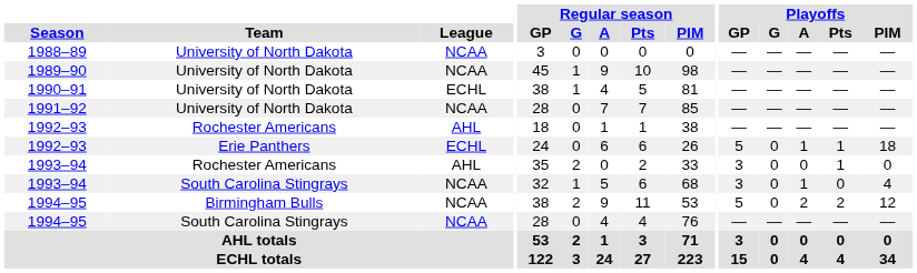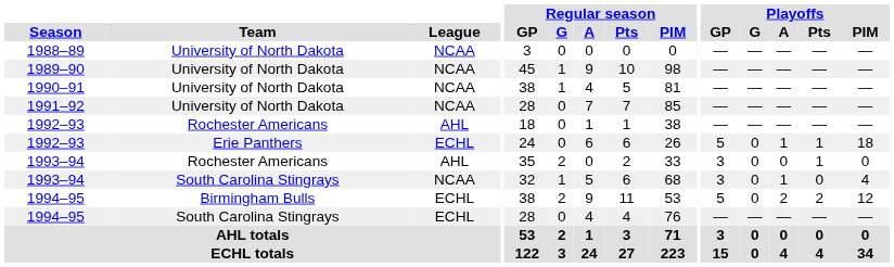 <table border="0" cellpadding="1" cellspacing="0" style="text-align:center; width:60em">
 <tr bgcolor="#e0e0e0">
 <th colspan="3" bgcolor="#ffffff"></th>
 <th rowspan="99" bgcolor="#ffffff"></th>
 <th colspan="5"><a href='#'>Regular season</a></th>
 <th rowspan="99" bgcolor="#ffffff"></th>
 <th colspan="5"><a href='#'>Playoffs</a></th>
 </tr>
 <tr bgcolor="#e0e0e0">
 <th><a href='#'>Season</a></th>
 <th>Team</th>
 <th>League</th>
 <th>GP</th>
 <th><a href='#'>G</a></th>
 <th><a href='#'>A</a></th>
 <th><a href='#'>Pts</a></th>
 <th><a href='#'>PIM</a></th>
 <th>GP</th>
 <th>G</th>
 <th>A</th>
 <th>Pts</th>
 <th>PIM</th>
 </tr>
 <tr>
 <td><a href='#'>1988–89</a></td>
 <td><a href='#'>University of North Dakota</a></td>
 <td><a href='#'>NCAA</a></td>
 <td>3</td>
 <td>0</td>
 <td>0</td>
 <td>0</td>
 <td>0</td>
 <td>—</td>
 <td>—</td>
 <td>—</td>
 <td>—</td>
 <td>—</td>
 </tr>
 <tr bgcolor="#f0f0f0">
 <td><a href='#'>1989–90</a></td>
 <td>University of North Dakota</td>
 <td>NCAA</td>
 <td>45</td>
 <td>1</td>
 <td>9</td>
 <td>10</td>
 <td>98</td>
 <td>—</td>
 <td>—</td>
 <td>—</td>
 <td>—</td>
 <td>—</td>
 </tr>
 <tr>
 <td><a href='#'>1990–91</a></td>
 <td>University of North Dakota</td>
-<td>ECHL</td>
+<td>NCAA</td>
 <td>38</td>
 <td>1</td>
 <td>4</td>
 <td>5</td>
 <td>81</td>
 <td>—</td>
 <td>—</td>
 <td>—</td>
 <td>—</td>
 <td>—</td>
 </tr>
 <tr bgcolor="#f0f0f0">
 <td><a href='#'>1991–92</a></td>
 <td>University of North Dakota</td>
 <td>NCAA</td>
 <td>28</td>
 <td>0</td>
 <td>7</td>
 <td>7</td>
 <td>85</td>
 <td>—</td>
 <td>—</td>
 <td>—</td>
 <td>—</td>
 <td>—</td>
 </tr>
 <tr>
 <td><a href='#'>1992–93</a></td>
 <td><a href='#'>Rochester Americans</a></td>
 <td><a href='#'>AHL</a></td>
 <td>18</td>
 <td>0</td>
 <td>1</td>
 <td>1</td>
 <td>38</td>
 <td>—</td>
 <td>—</td>
 <td>—</td>
 <td>—</td>
 <td>—</td>
 </tr>
 <tr bgcolor="#f0f0f0">
 <td><a href='#'>1992–93</a></td>
 <td><a href='#'>Erie Panthers</a></td>
 <td><a href='#'>ECHL</a></td>
 <td>24</td>
 <td>0</td>
 <td>6</td>
 <td>6</td>
 <td>26</td>
 <td>5</td>
 <td>0</td>
 <td>1</td>
 <td>1</td>
 <td>18</td>
 </tr>
 <tr>
 <td><a href='#'>1993–94</a></td>
 <td>Rochester Americans</td>
 <td>AHL</td>
 <td>35</td>
 <td>2</td>
 <td>0</td>
 <td>2</td>
 <td>33</td>
 <td>3</td>
 <td>0</td>
 <td>0</td>
 <td>1</td>
 <td>0</td>
 </tr>
 <tr bgcolor="#f0f0f0">
 <td><a href='#'>1993–94</a></td>
 <td><a href='#'>South Carolina Stingrays</a></td>
 <td>NCAA</td>
 <td>32</td>
 <td>1</td>
 <td>5</td>
 <td>6</td>
 <td>68</td>
 <td>3</td>
 <td>0</td>
 <td>1</td>
 <td>0</td>
 <td>4</td>
 </tr>
 <tr>
 <td><a href='#'>1994–95</a></td>
 <td><a href='#'>Birmingham Bulls</a></td>
-<td>NCAA</td>
+<td>ECHL</td>
 <td>38</td>
 <td>2</td>
 <td>9</td>
 <td>11</td>
 <td>53</td>
 <td>5</td>
 <td>0</td>
 <td>2</td>
 <td>2</td>
 <td>12</td>
 </tr>
 <tr bgcolor="#f0f0f0">
 <td><a href='#'>1994–95</a></td>
 <td>South Carolina Stingrays</td>
-<td><a href='#'>NCAA</a></td>
+<td>ECHL</td>
 <td>28</td>
 <td>0</td>
 <td>4</td>
 <td>4</td>
 <td>76</td>
 <td>—</td>
 <td>—</td>
 <td>—</td>
 <td>—</td>
 <td>—</td>
 </tr>
 <tr bgcolor="#e0e0e0">
 <th colspan="3">AHL totals</th>
 <th>53</th>
 <th>2</th>
 <th>1</th>
 <th>3</th>
 <th>71</th>
 <th>3</th>
 <th>0</th>
 <th>0</th>
 <th>0</th>
 <th>0</th>
 </tr>
 <tr bgcolor="#e0e0e0">
 <th colspan="3">ECHL totals</th>
 <th>122</th>
 <th>3</th>
 <th>24</th>
 <th>27</th>
 <th>223</th>
 <th>15</th>
 <th>0</th>
 <th>4</th>
 <th>4</th>
 <th>34</th>
 </tr>
 </table>
